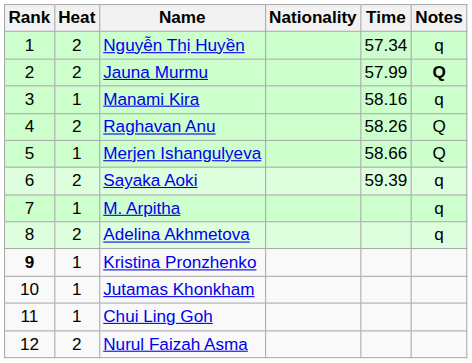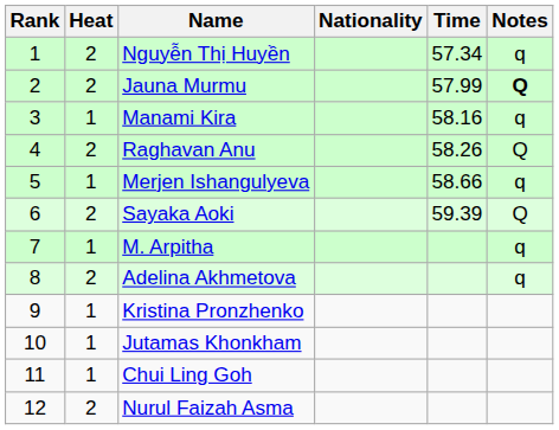 <table class="wikitable sortable" style="text-align:center">
 <tr>
 <th>Rank</th>
 <th>Heat</th>
 <th>Name</th>
 <th>Nationality</th>
 <th>Time</th>
 <th>Notes</th>
 </tr>
 <tr bgcolor=ccffcc>
 <td>1</td>
 <td>2</td>
 <td align=left><a href='#'>Nguyễn Thị Huyền</a></td>
 <td align=left></td>
 <td>57.34</td>
 <td>q</td>
 </tr>
 <tr bgcolor=ccffcc>
 <td>2</td>
 <td>2</td>
 <td align=left><a href='#'>Jauna Murmu</a></td>
 <td align=left></td>
 <td>57.99</td>
 <td><strong>Q</strong></td>
 </tr>
 <tr bgcolor=ccffcc>
 <td>3</td>
 <td>1</td>
 <td align=left><a href='#'>Manami Kira</a></td>
 <td align=left></td>
 <td>58.16</td>
 <td>q</td>
 </tr>
 <tr bgcolor=ccffcc>
 <td>4</td>
 <td>2</td>
 <td align=left><a href='#'>Raghavan Anu</a></td>
 <td align=left></td>
 <td>58.26</td>
 <td>Q</td>
 </tr>
 <tr bgcolor=ccffcc>
 <td>5</td>
 <td>1</td>
 <td align=left><a href='#'>Merjen Ishangulyeva</a></td>
 <td align=left></td>
 <td>58.66</td>
-<td>Q</td>
+<td>q</td>
 </tr>
 <tr bgcolor=ddffdd>
 <td>6</td>
 <td>2</td>
 <td align=left><a href='#'>Sayaka Aoki</a></td>
 <td align=left></td>
 <td>59.39</td>
-<td>q</td>
+<td>Q</td>
 </tr>
 <tr bgcolor=ccffcc>
 <td>7</td>
 <td>1</td>
 <td align=left><a href='#'>M. Arpitha</a></td>
 <td align=left></td>
 <td></td>
 <td>q</td>
 </tr>
 <tr bgcolor=ddffdd>
 <td>8</td>
 <td>2</td>
 <td align=left><a href='#'>Adelina Akhmetova</a></td>
 <td align=left></td>
 <td></td>
 <td>q</td>
 </tr>
 <tr>
-<td><strong>9</strong></td>
+<td>9</td>
 <td>1</td>
 <td align=left><a href='#'>Kristina Pronzhenko</a></td>
 <td align=left></td>
 <td></td>
 <td></td>
 </tr>
 <tr>
 <td>10</td>
 <td>1</td>
 <td align=left><a href='#'>Jutamas Khonkham</a></td>
 <td align=left></td>
 <td></td>
 <td></td>
 </tr>
 <tr>
 <td>11</td>
 <td>1</td>
 <td align=left><a href='#'>Chui Ling Goh</a></td>
 <td align="left"></td>
 <td></td>
 <td></td>
 </tr>
 <tr>
 <td>12</td>
 <td>2</td>
 <td align=left><a href='#'>Nurul Faizah Asma</a></td>
 <td align=left></td>
 <td></td>
 <td></td>
 </tr>
 </table>
